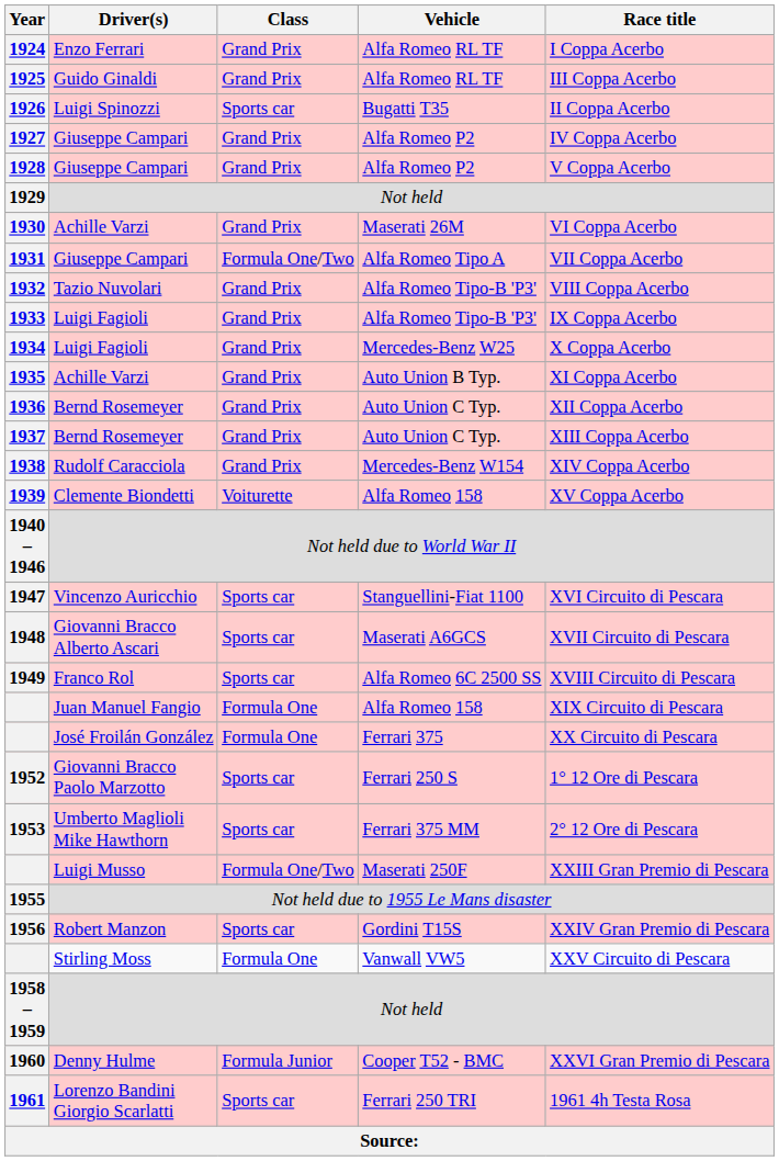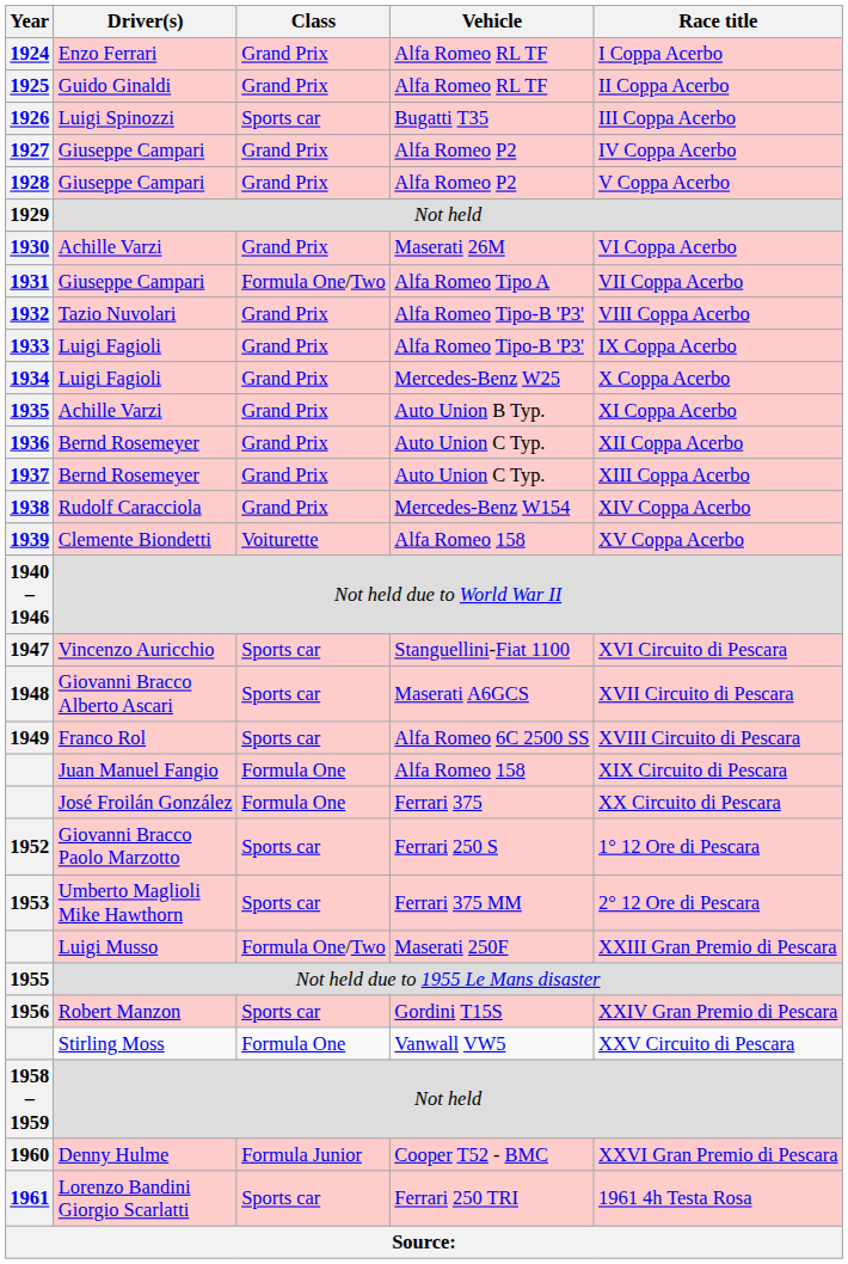 <table class="wikitable" style="font-size: 95%;">
 <tr>
 <th>Year</th>
 <th>Driver(s)</th>
 <th>Class</th>
 <th>Vehicle</th>
 <th>Race title</th>
 </tr>
 <tr style="background:#fcc;">
 <th><a href='#'>1924</a></th>
 <td> <a href='#'>Enzo Ferrari</a></td>
 <td><a href='#'>Grand Prix</a></td>
 <td><a href='#'>Alfa Romeo</a> <a href='#'>RL TF</a></td>
 <td><a href='#'>I Coppa Acerbo</a></td>
 </tr>
 <tr style="background:#fcc;">
 <th><a href='#'>1925</a></th>
 <td> <a href='#'>Guido Ginaldi</a></td>
 <td><a href='#'>Grand Prix</a></td>
 <td><a href='#'>Alfa Romeo</a> <a href='#'>RL TF</a></td>
-<td><a href='#'>III Coppa Acerbo</a></td>
+<td><a href='#'>II Coppa Acerbo</a></td>
 </tr>
 <tr style="background:#fcc;">
 <th><a href='#'>1926</a></th>
 <td> <a href='#'>Luigi Spinozzi</a></td>
 <td><a href='#'>Sports car</a></td>
 <td><a href='#'>Bugatti</a> <a href='#'>T35</a></td>
-<td><a href='#'>II Coppa Acerbo</a></td>
+<td><a href='#'>III Coppa Acerbo</a></td>
 </tr>
 <tr style="background:#fcc;">
 <th><a href='#'>1927</a></th>
 <td> <a href='#'>Giuseppe Campari</a></td>
 <td><a href='#'>Grand Prix</a></td>
 <td><a href='#'>Alfa Romeo</a> <a href='#'>P2</a></td>
 <td><a href='#'>IV Coppa Acerbo</a></td>
 </tr>
 <tr style="background:#fcc;">
 <th><a href='#'>1928</a></th>
 <td> <a href='#'>Giuseppe Campari</a></td>
 <td><a href='#'>Grand Prix</a></td>
 <td><a href='#'>Alfa Romeo</a> <a href='#'>P2</a></td>
 <td><a href='#'>V Coppa Acerbo</a></td>
 </tr>
 <tr style="background:#ddd;">
 <th>1929</th>
 <td align=center colspan=4><em>Not held</em></td>
 </tr>
 <tr style="background:#fcc;">
 <th><a href='#'>1930</a></th>
 <td> <a href='#'>Achille Varzi</a></td>
 <td><a href='#'>Grand Prix</a></td>
 <td><a href='#'>Maserati</a> <a href='#'>26M</a></td>
 <td><a href='#'>VI Coppa Acerbo</a></td>
 </tr>
 <tr style="background:#fcc;">
 <th><a href='#'>1931</a></th>
 <td> <a href='#'>Giuseppe Campari</a></td>
 <td><a href='#'>Formula One</a>/<a href='#'>Two</a></td>
 <td><a href='#'>Alfa Romeo</a> <a href='#'>Tipo A</a></td>
 <td><a href='#'>VII Coppa Acerbo</a></td>
 </tr>
 <tr style="background:#fcc;">
 <th><a href='#'>1932</a></th>
 <td> <a href='#'>Tazio Nuvolari</a></td>
 <td><a href='#'>Grand Prix</a></td>
 <td><a href='#'>Alfa Romeo</a> <a href='#'>Tipo-B 'P3'</a></td>
 <td><a href='#'>VIII Coppa Acerbo</a></td>
 </tr>
 <tr style="background:#fcc;">
 <th><a href='#'>1933</a></th>
 <td> <a href='#'>Luigi Fagioli</a></td>
 <td><a href='#'>Grand Prix</a></td>
 <td><a href='#'>Alfa Romeo</a> <a href='#'>Tipo-B 'P3'</a></td>
 <td><a href='#'>IX Coppa Acerbo</a></td>
 </tr>
 <tr style="background:#fcc;">
 <th><a href='#'>1934</a></th>
 <td> <a href='#'>Luigi Fagioli</a></td>
 <td><a href='#'>Grand Prix</a></td>
 <td><a href='#'>Mercedes-Benz</a> <a href='#'>W25</a></td>
 <td><a href='#'>X Coppa Acerbo</a></td>
 </tr>
 <tr style="background:#fcc;">
 <th><a href='#'>1935</a></th>
 <td> <a href='#'>Achille Varzi</a></td>
 <td><a href='#'>Grand Prix</a></td>
 <td><a href='#'>Auto Union</a> B Typ.</td>
 <td><a href='#'>XI Coppa Acerbo</a></td>
 </tr>
 <tr style="background:#fcc;">
 <th><a href='#'>1936</a></th>
 <td> <a href='#'>Bernd Rosemeyer</a></td>
 <td><a href='#'>Grand Prix</a></td>
 <td><a href='#'>Auto Union</a> C Typ.</td>
 <td><a href='#'>XII Coppa Acerbo</a></td>
 </tr>
 <tr style="background:#fcc;">
 <th><a href='#'>1937</a></th>
 <td> <a href='#'>Bernd Rosemeyer</a></td>
 <td><a href='#'>Grand Prix</a></td>
 <td><a href='#'>Auto Union</a> C Typ.</td>
 <td><a href='#'>XIII Coppa Acerbo</a></td>
 </tr>
 <tr style="background:#fcc;">
 <th><a href='#'>1938</a></th>
 <td> <a href='#'>Rudolf Caracciola</a></td>
 <td><a href='#'>Grand Prix</a></td>
 <td><a href='#'>Mercedes-Benz</a> <a href='#'>W154</a></td>
 <td><a href='#'>XIV Coppa Acerbo</a></td>
 </tr>
 <tr style="background:#fcc;">
 <th><a href='#'>1939</a></th>
 <td> <a href='#'>Clemente Biondetti</a></td>
 <td><a href='#'>Voiturette</a></td>
 <td><a href='#'>Alfa Romeo</a> <a href='#'>158</a></td>
 <td><a href='#'>XV Coppa Acerbo</a></td>
 </tr>
 <tr style="background:#ddd;">
 <th>1940<br>–<br>1946</th>
 <td align=center colspan=4><em>Not held due to <a href='#'>World War II</a></em></td>
 </tr>
 <tr style="background:#fcc;">
 <th>1947</th>
 <td> <a href='#'>Vincenzo Auricchio</a></td>
 <td><a href='#'>Sports car</a></td>
 <td><a href='#'>Stanguellini</a>-<a href='#'>Fiat 1100</a></td>
 <td><a href='#'>XVI Circuito di Pescara</a></td>
 </tr>
 <tr style="background:#fcc;">
 <th>1948</th>
 <td> <a href='#'>Giovanni Bracco</a><br> <a href='#'>Alberto Ascari</a></td>
 <td><a href='#'>Sports car</a></td>
 <td><a href='#'>Maserati</a> <a href='#'>A6GCS</a></td>
 <td><a href='#'>XVII Circuito di Pescara</a></td>
 </tr>
 <tr style="background:#fcc;">
 <th>1949</th>
 <td> <a href='#'>Franco Rol</a></td>
 <td><a href='#'>Sports car</a></td>
 <td><a href='#'>Alfa Romeo</a> <a href='#'>6C 2500 SS</a></td>
 <td><a href='#'>XVIII Circuito di Pescara</a></td>
 </tr>
 <tr style="background:#fcc;">
 <th></th>
 <td> <a href='#'>Juan Manuel Fangio</a></td>
 <td><a href='#'>Formula One</a></td>
 <td><a href='#'>Alfa Romeo</a> <a href='#'>158</a></td>
 <td><a href='#'>XIX Circuito di Pescara</a></td>
 </tr>
 <tr style="background:#fcc;">
 <th></th>
 <td> <a href='#'>José Froilán González</a></td>
 <td><a href='#'>Formula One</a></td>
 <td><a href='#'>Ferrari</a> <a href='#'>375</a></td>
 <td><a href='#'>XX Circuito di Pescara</a></td>
 </tr>
 <tr style="background:#fcc;">
 <th>1952</th>
 <td> <a href='#'>Giovanni Bracco</a><br> <a href='#'>Paolo Marzotto</a></td>
 <td><a href='#'>Sports car</a></td>
 <td><a href='#'>Ferrari</a> <a href='#'>250 S</a></td>
 <td><a href='#'>1° 12 Ore di Pescara</a></td>
 </tr>
 <tr style="background:#fcc;">
 <th>1953</th>
 <td> <a href='#'>Umberto Maglioli</a><br> <a href='#'>Mike Hawthorn</a></td>
 <td><a href='#'>Sports car</a></td>
 <td><a href='#'>Ferrari</a> <a href='#'>375 MM</a></td>
 <td><a href='#'>2° 12 Ore di Pescara</a></td>
 </tr>
 <tr style="background:#fcc;">
 <th></th>
 <td> <a href='#'>Luigi Musso</a></td>
 <td><a href='#'>Formula One</a>/<a href='#'>Two</a></td>
 <td><a href='#'>Maserati</a> <a href='#'>250F</a></td>
 <td><a href='#'>XXIII Gran Premio di Pescara</a></td>
 </tr>
 <tr style="background:#ddd;">
 <th>1955</th>
 <td align=center colspan=4><em>Not held due to <a href='#'>1955 Le Mans disaster</a></em></td>
 </tr>
 <tr style="background:#fcc;">
 <th>1956</th>
 <td> <a href='#'>Robert Manzon</a></td>
 <td><a href='#'>Sports car</a></td>
 <td><a href='#'>Gordini</a> <a href='#'>T15S</a></td>
 <td><a href='#'>XXIV Gran Premio di Pescara</a></td>
 </tr>
 <tr>
 <th></th>
 <td> <a href='#'>Stirling Moss</a></td>
 <td><a href='#'>Formula One</a></td>
 <td><a href='#'>Vanwall</a> <a href='#'>VW5</a></td>
 <td><a href='#'>XXV Circuito di Pescara</a></td>
 </tr>
 <tr style="background:#ddd;">
 <th>1958<br>–<br>1959</th>
 <td align=center colspan=4><em>Not held</em></td>
 </tr>
 <tr style="background:#fcc;">
 <th>1960</th>
 <td> <a href='#'>Denny Hulme</a></td>
 <td><a href='#'>Formula Junior</a></td>
 <td><a href='#'>Cooper</a> <a href='#'>T52</a> - <a href='#'>BMC</a></td>
 <td><a href='#'>XXVI Gran Premio di Pescara</a></td>
 </tr>
 <tr style="background:#fcc;">
 <th><a href='#'>1961</a></th>
 <td> <a href='#'>Lorenzo Bandini</a><br> <a href='#'>Giorgio Scarlatti</a></td>
 <td><a href='#'>Sports car</a></td>
 <td><a href='#'>Ferrari</a> <a href='#'>250 TRI</a></td>
 <td><a href='#'>1961 4h Testa Rosa</a></td>
 </tr>
 <tr>
 <th colspan=5>Source:</th>
 </tr>
 </table>
